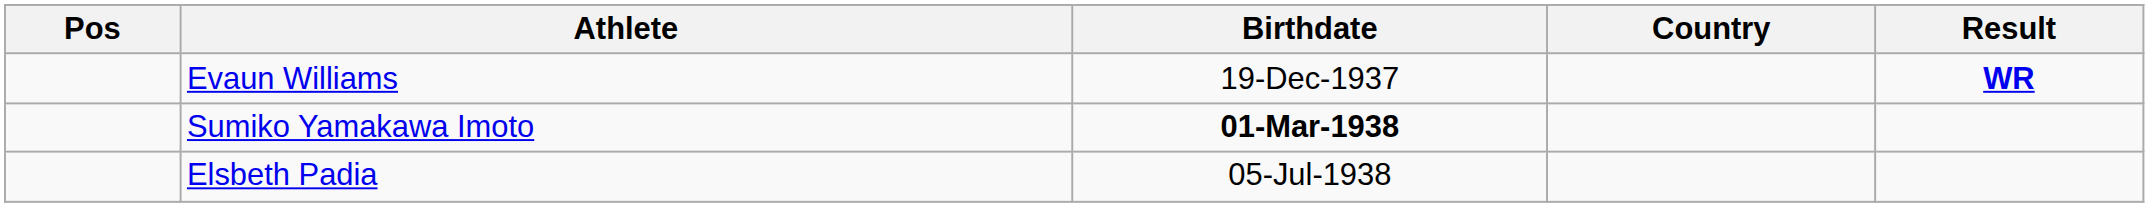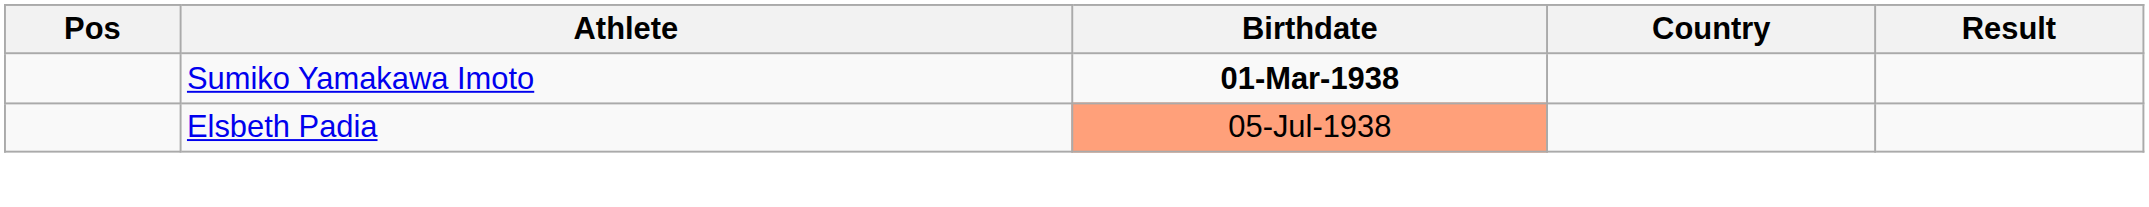 <table class="wikitable"  style="text-align:center; width:70%;">
 <tr>
 <th>Pos</th>
 <th>Athlete</th>
 <th>Birthdate</th>
 <th>Country</th>
 <th>Result</th>
-</tr>
-<tr>
-<td align=center></td>
-<td align=left><a href='#'>Evaun Williams</a></td>
-<td>19-Dec-1937</td>
-<td align=left></td>
-<td> <strong><a href='#'>WR</a></strong></td>
 </tr>
 <tr>
 <td align=center></td>
 <td align=left><a href='#'>Sumiko Yamakawa Imoto</a></td>
 <td><strong>01-Mar-1938</strong></td>
 <td align=left></td>
 <td></td>
 </tr>
 <tr>
 <td align=center></td>
 <td align=left><a href='#'>Elsbeth Padia</a></td>
-<td>05-Jul-1938</td>
+<td style="background: lightsalmon;">05-Jul-1938</td>
 <td align=left></td>
 <td></td>
 </tr>
 </table>
